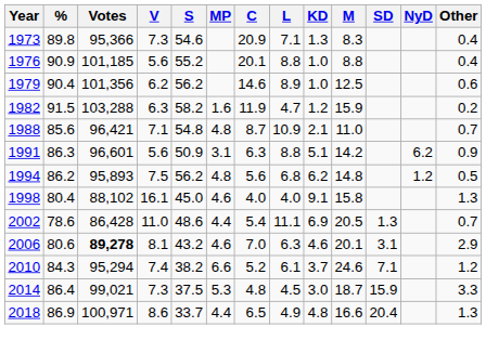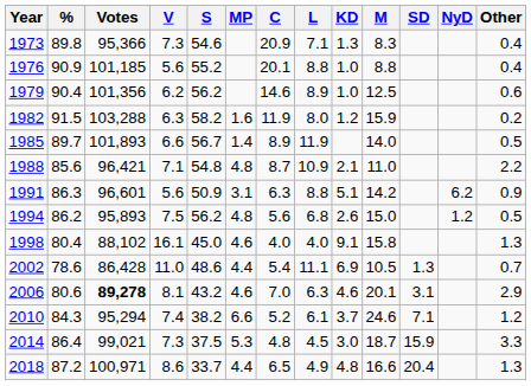 <table class="wikitable sortable" style=text-align:right>
 <tr>
 <th>Year</th>
 <th>%</th>
 <th>Votes</th>
 <th><a href='#'>V</a></th>
 <th><a href='#'>S</a></th>
 <th><a href='#'>MP</a></th>
 <th><a href='#'>C</a></th>
 <th><a href='#'>L</a></th>
 <th><a href='#'>KD</a></th>
 <th><a href='#'>M</a></th>
 <th><a href='#'>SD</a></th>
 <th><a href='#'>NyD</a></th>
 <th>Other</th>
 </tr>
 <tr>
 <td align=left><a href='#'>1973</a></td>
 <td>89.8</td>
 <td>95,366</td>
 <td>7.3</td>
 <td>54.6</td>
 <td></td>
 <td>20.9</td>
 <td>7.1</td>
 <td>1.3</td>
 <td>8.3</td>
 <td></td>
 <td></td>
 <td>0.4</td>
 </tr>
 <tr>
 <td align=left><a href='#'>1976</a></td>
 <td>90.9</td>
 <td>101,185</td>
 <td>5.6</td>
 <td>55.2</td>
 <td></td>
 <td>20.1</td>
 <td>8.8</td>
 <td>1.0</td>
 <td>8.8</td>
 <td></td>
 <td></td>
 <td>0.4</td>
 </tr>
 <tr>
 <td align=left><a href='#'>1979</a></td>
 <td>90.4</td>
 <td>101,356</td>
 <td>6.2</td>
 <td>56.2</td>
 <td></td>
 <td>14.6</td>
 <td>8.9</td>
 <td>1.0</td>
 <td>12.5</td>
 <td></td>
 <td></td>
 <td>0.6</td>
 </tr>
 <tr>
 <td align=left><a href='#'>1982</a></td>
 <td>91.5</td>
 <td>103,288</td>
 <td>6.3</td>
 <td>58.2</td>
 <td>1.6</td>
 <td>11.9</td>
-<td>4.7</td>
+<td>8.0</td>
 <td>1.2</td>
 <td>15.9</td>
 <td></td>
 <td></td>
 <td>0.2</td>
+</tr>
+<tr>
+<td align=left><a href='#'>1985</a></td>
+<td>89.7</td>
+<td>101,893</td>
+<td>6.6</td>
+<td>56.7</td>
+<td>1.4</td>
+<td>8.9</td>
+<td>11.9</td>
+<td></td>
+<td>14.0</td>
+<td></td>
+<td></td>
+<td>0.5</td>
 </tr>
 <tr>
 <td align=left><a href='#'>1988</a></td>
 <td>85.6</td>
 <td>96,421</td>
 <td>7.1</td>
 <td>54.8</td>
 <td>4.8</td>
 <td>8.7</td>
 <td>10.9</td>
 <td>2.1</td>
 <td>11.0</td>
 <td></td>
 <td></td>
-<td>0.7</td>
+<td>2.2</td>
 </tr>
 <tr>
 <td align=left><a href='#'>1991</a></td>
 <td>86.3</td>
 <td>96,601</td>
 <td>5.6</td>
 <td>50.9</td>
 <td>3.1</td>
 <td>6.3</td>
 <td>8.8</td>
 <td>5.1</td>
 <td>14.2</td>
 <td></td>
 <td>6.2</td>
 <td>0.9</td>
 </tr>
 <tr>
 <td align=left><a href='#'>1994</a></td>
 <td>86.2</td>
 <td>95,893</td>
 <td>7.5</td>
 <td>56.2</td>
 <td>4.8</td>
 <td>5.6</td>
 <td>6.8</td>
-<td>6.2</td>
-<td>14.8</td>
+<td>2.6</td>
+<td>15.0</td>
 <td></td>
 <td>1.2</td>
 <td>0.5</td>
 </tr>
 <tr>
 <td align=left><a href='#'>1998</a></td>
 <td>80.4</td>
 <td>88,102</td>
 <td>16.1</td>
 <td>45.0</td>
 <td>4.6</td>
 <td>4.0</td>
 <td>4.0</td>
 <td>9.1</td>
 <td>15.8</td>
 <td></td>
 <td></td>
 <td>1.3</td>
 </tr>
 <tr>
 <td align=left><a href='#'>2002</a></td>
 <td>78.6</td>
 <td>86,428</td>
 <td>11.0</td>
 <td>48.6</td>
 <td>4.4</td>
 <td>5.4</td>
 <td>11.1</td>
 <td>6.9</td>
-<td>20.5</td>
+<td>10.5</td>
 <td>1.3</td>
 <td></td>
 <td>0.7</td>
 </tr>
 <tr>
 <td align=left><a href='#'>2006</a></td>
 <td>80.6</td>
 <td><strong>89,278</strong></td>
 <td>8.1</td>
 <td>43.2</td>
 <td>4.6</td>
 <td>7.0</td>
 <td>6.3</td>
 <td>4.6</td>
 <td>20.1</td>
 <td>3.1</td>
 <td></td>
 <td>2.9</td>
 </tr>
 <tr>
 <td align=left><a href='#'>2010</a></td>
 <td>84.3</td>
 <td>95,294</td>
 <td>7.4</td>
 <td>38.2</td>
 <td>6.6</td>
 <td>5.2</td>
 <td>6.1</td>
 <td>3.7</td>
 <td>24.6</td>
 <td>7.1</td>
 <td></td>
 <td>1.2</td>
 </tr>
 <tr>
 <td align=left><a href='#'>2014</a></td>
 <td>86.4</td>
 <td>99,021</td>
 <td>7.3</td>
 <td>37.5</td>
 <td>5.3</td>
 <td>4.8</td>
 <td>4.5</td>
 <td>3.0</td>
 <td>18.7</td>
 <td>15.9</td>
 <td></td>
 <td>3.3</td>
 </tr>
 <tr>
 <td align=left><a href='#'>2018</a></td>
-<td>86.9</td>
+<td>87.2</td>
 <td>100,971</td>
 <td>8.6</td>
 <td>33.7</td>
 <td>4.4</td>
 <td>6.5</td>
 <td>4.9</td>
 <td>4.8</td>
 <td>16.6</td>
 <td>20.4</td>
 <td></td>
 <td>1.3</td>
 </tr>
 </table>
